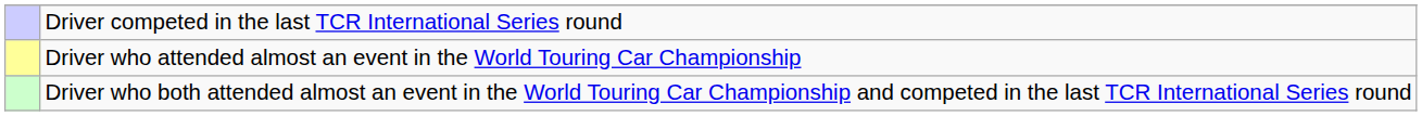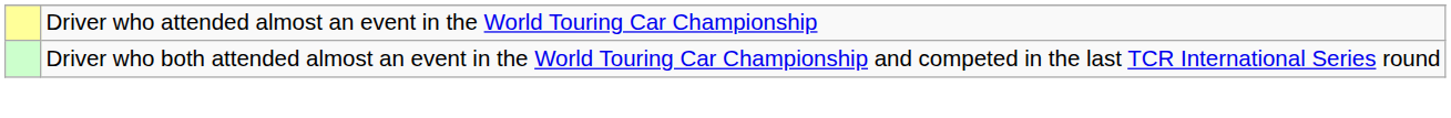 <table class="wikitable">
 <tr>
-</tr>
-<tr>
-<td style="background: #CCCCFF;">    </td>
-<td>Driver competed in the last <a href='#'>TCR International Series</a> round</td>
 </tr>
 <tr>
 <td style="background: #FFFF99;">    </td>
 <td>Driver who attended almost an event in the <a href='#'>World Touring Car Championship</a></td>
 </tr>
 <tr>
 <td style="background: #ccffcc;">    </td>
 <td>Driver who both attended almost an event in the <a href='#'>World Touring Car Championship</a> and competed in the last <a href='#'>TCR International Series</a> round</td>
 </tr>
 </table>
